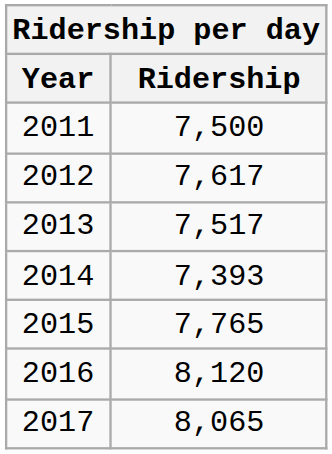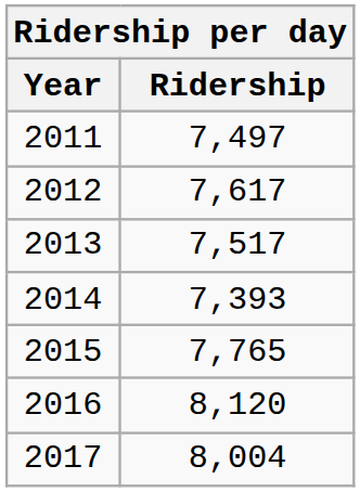 <table class="wikitable" style="margin: 1em 0.2em; text-align: center;">
 <tr style="background: #ddd;">
 <th colspan="2">Ridership per day </th>
 </tr>
 <tr>
 <th>Year</th>
 <th>Ridership</th>
 </tr>
 <tr>
 <td>2011</td>
-<td>7,500</td>
+<td>7,497</td>
 </tr>
 <tr>
 <td>2012</td>
 <td>7,617</td>
 </tr>
 <tr>
 <td>2013</td>
 <td>7,517</td>
 </tr>
 <tr>
 <td>2014</td>
 <td>7,393</td>
 </tr>
 <tr>
 <td>2015</td>
 <td>7,765</td>
 </tr>
 <tr>
 <td>2016</td>
 <td>8,120</td>
 </tr>
 <tr>
 <td>2017</td>
-<td>8,065</td>
+<td>8,004</td>
 </tr>
 </table>
